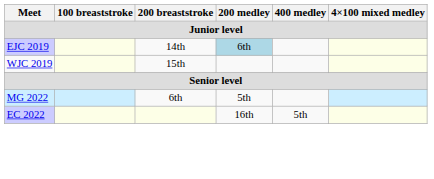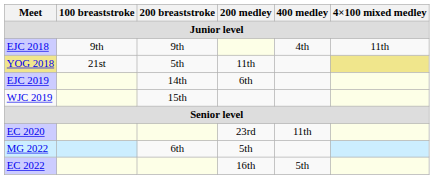 <table class="sortable wikitable">
 <tr>
 <th>Meet</th>
 <th class="unsortable">100 breaststroke</th>
 <th class="unsortable">200 breaststroke</th>
 <th class="unsortable">200 medley</th>
 <th class="unsortable">400 medley</th>
 <th class="unsortable">4×100 mixed medley</th>
 </tr>
 <tr bgcolor="#DDDDDD">
 <td colspan="6" align="center"><strong>Junior level</strong></td>
 </tr>
 <tr>
+<td style="background:#ccccff"><a href='#'>EJC 2018</a></td>
+<td align="center">9th</td>
+<td align="center">9th</td>
+<td style="background:#fdffe7"></td>
+<td align="center">4th</td>
+<td align="center">11th</td>
+</tr>
+<tr>
+<td style="background:#f0e68c"><a href='#'>YOG 2018</a></td>
+<td align="center">21st</td>
+<td align="center">5th</td>
+<td align="center">11th</td>
+<td></td>
+<td style="background:#f0e68c"></td>
+</tr>
+<tr>
 <td style="background:#ccccff"><a href='#'>EJC 2019</a></td>
 <td style="background:#fdffe7"></td>
 <td align="center">14th</td>
-<td align="center" style="background: lightblue;">6th</td>
+<td align="center">6th</td>
 <td align="center"></td>
 <td style="background:#fdffe7"></td>
 </tr>
 <tr>
 <td><a href='#'>WJC 2019</a></td>
 <td style="background:#fdffe7"></td>
 <td align="center">15th</td>
 <td align="center"></td>
 <td align="center"></td>
 <td style="background:#fdffe7"></td>
 </tr>
 <tr bgcolor="#DDDDDD">
 <td colspan="6" align="center"><strong>Senior level</strong></td>
+</tr>
+<tr>
+<td style="background:#ccccff"><a href='#'>EC 2020</a></td>
+<td style="background:#fdffe7"></td>
+<td style="background:#fdffe7"></td>
+<td align="center">23rd</td>
+<td align="center">11th</td>
+<td style="background:#fdffe7"></td>
 </tr>
 <tr>
 <td style="background:#cceeff"><a href='#'>MG 2022</a></td>
 <td style="background:#cceeff"></td>
 <td align="center">6th</td>
 <td align="center">5th</td>
 <td align="center"></td>
 <td style="background:#cceeff"></td>
 </tr>
 <tr>
 <td style="background:#ccccff"><a href='#'>EC 2022</a></td>
 <td style="background:#fdffe7"></td>
 <td style="background:#fdffe7"></td>
 <td align="center">16th</td>
 <td align="center">5th</td>
 <td style="background:#fdffe7"></td>
 </tr>
 </table>
